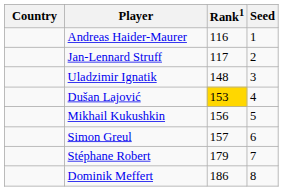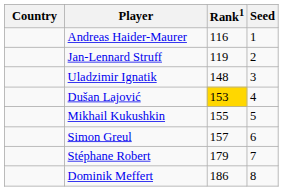 <table class="sortable wikitable">
 <tr>
 <th width="70">Country</th>
 <th width="175">Player</th>
 <th>Rank<sup>1</sup></th>
 <th>Seed</th>
 </tr>
 <tr>
 <td></td>
 <td><a href='#'>Andreas Haider-Maurer</a></td>
 <td>116</td>
 <td>1</td>
 </tr>
 <tr>
 <td></td>
 <td><a href='#'>Jan-Lennard Struff</a></td>
-<td>117</td>
+<td>119</td>
 <td>2</td>
 </tr>
 <tr>
 <td></td>
 <td><a href='#'>Uladzimir Ignatik</a></td>
 <td>148</td>
 <td>3</td>
 </tr>
 <tr>
 <td></td>
 <td><a href='#'>Dušan Lajović</a></td>
 <td style="background: gold;">153</td>
 <td>4</td>
 </tr>
 <tr>
 <td></td>
 <td><a href='#'>Mikhail Kukushkin</a></td>
-<td>156</td>
+<td>155</td>
 <td>5</td>
 </tr>
 <tr>
 <td></td>
 <td><a href='#'>Simon Greul</a></td>
 <td>157</td>
 <td>6</td>
 </tr>
 <tr>
 <td></td>
 <td><a href='#'>Stéphane Robert</a></td>
 <td>179</td>
 <td>7</td>
 </tr>
 <tr>
 <td></td>
 <td><a href='#'>Dominik Meffert</a></td>
 <td>186</td>
 <td>8</td>
 </tr>
 </table>
